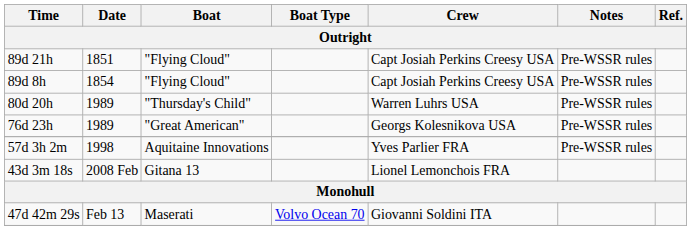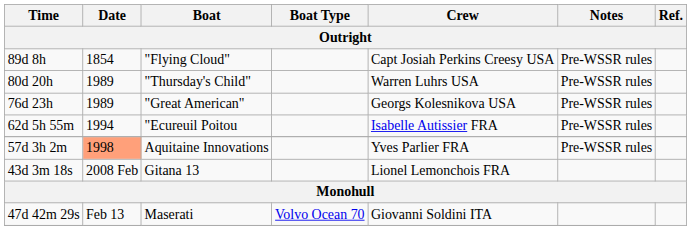 <table class="wikitable sortable">
 <tr>
 <th>Time</th>
 <th>Date</th>
 <th>Boat</th>
 <th>Boat Type</th>
 <th>Crew</th>
 <th>Notes</th>
 <th>Ref.</th>
 </tr>
 <tr>
 <th colspan=7>Outright</th>
-</tr>
-<tr>
-<td>89d 21h</td>
-<td>1851</td>
-<td>"Flying Cloud"</td>
-<td></td>
-<td>Capt Josiah Perkins Creesy	USA</td>
-<td>Pre-WSSR rules</td>
-<td></td>
 </tr>
 <tr>
 <td>89d 8h</td>
 <td>1854</td>
 <td>"Flying Cloud"</td>
 <td></td>
 <td>Capt Josiah Perkins Creesy	USA</td>
 <td>Pre-WSSR rules</td>
 <td></td>
 </tr>
 <tr>
 <td>80d 20h</td>
 <td>1989</td>
 <td>"Thursday's Child"</td>
 <td></td>
 <td>Warren Luhrs	USA</td>
 <td>Pre-WSSR rules</td>
 <td></td>
 </tr>
 <tr>
 <td>76d 23h</td>
 <td>1989</td>
 <td>"Great American"</td>
 <td></td>
 <td>Georgs Kolesnikova	USA</td>
 <td>Pre-WSSR rules</td>
 <td></td>
 </tr>
 <tr>
+<td>62d 5h 55m</td>
+<td>1994</td>
+<td>"Ecureuil Poitou</td>
+<td></td>
+<td><a href='#'>Isabelle Autissier</a> FRA</td>
+<td>Pre-WSSR rules</td>
+<td></td>
+</tr>
+<tr>
 </tr>
 <tr>
 <td>57d 3h 2m</td>
-<td>1998</td>
+<td style="background: lightsalmon;">1998</td>
 <td>Aquitaine Innovations</td>
 <td></td>
 <td>Yves Parlier	FRA</td>
 <td>Pre-WSSR rules</td>
 <td></td>
 </tr>
 <tr>
 <td>43d 3m 18s</td>
 <td>2008 Feb</td>
 <td>Gitana 13</td>
 <td></td>
 <td>Lionel Lemonchois	FRA</td>
 <td></td>
 <td></td>
 </tr>
 <tr>
 <th colspan=7>Monohull</th>
 </tr>
 <tr>
 <td>47d 42m 29s</td>
 <td>Feb 13</td>
 <td>Maserati</td>
 <td><a href='#'>Volvo Ocean 70</a></td>
 <td>Giovanni Soldini	ITA</td>
 <td></td>
 </tr>
 <tr>
 </tr>
 </table>
